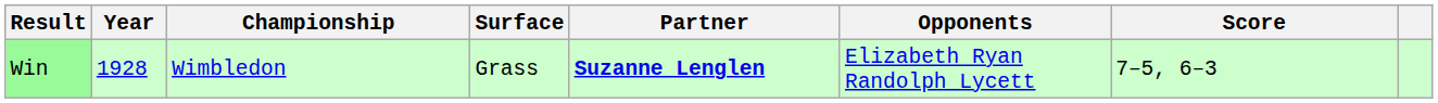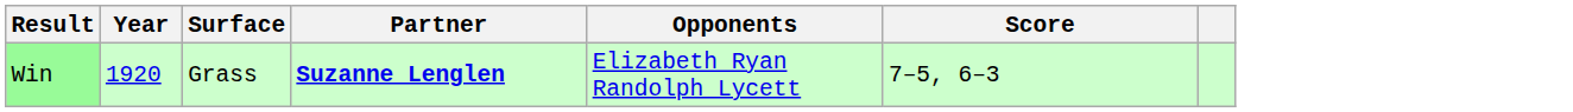 <table class="sortable wikitable">
 <tr>
 <th style="width:40px">Result</th>
 <th style="width:40px">Year</th>
-<th style="width:180px">Championship</th>
 <th style="width:50px">Surface</th>
 <th style="width:160px">Partner</th>
 <th style="width:160px">Opponents</th>
 <th style="width:170px" class="unsortable">Score</th>
 <th width=15 class="unsortable"></th>
 </tr>
 <tr bgcolor= #cfc>
 <td style="background:#98fb98;">Win</td>
-<td><a href='#'>1928</a></td>
-<td><a href='#'>Wimbledon</a></td>
+<td><a href='#'>1920</a></td>
 <td>Grass</td>
 <td><strong> <a href='#'>Suzanne Lenglen</a></strong></td>
 <td> <a href='#'>Elizabeth Ryan</a> <br>   <a href='#'>Randolph Lycett</a></td>
 <td>7–5, 6–3</td>
 <td></td>
 </tr>
 </table>
